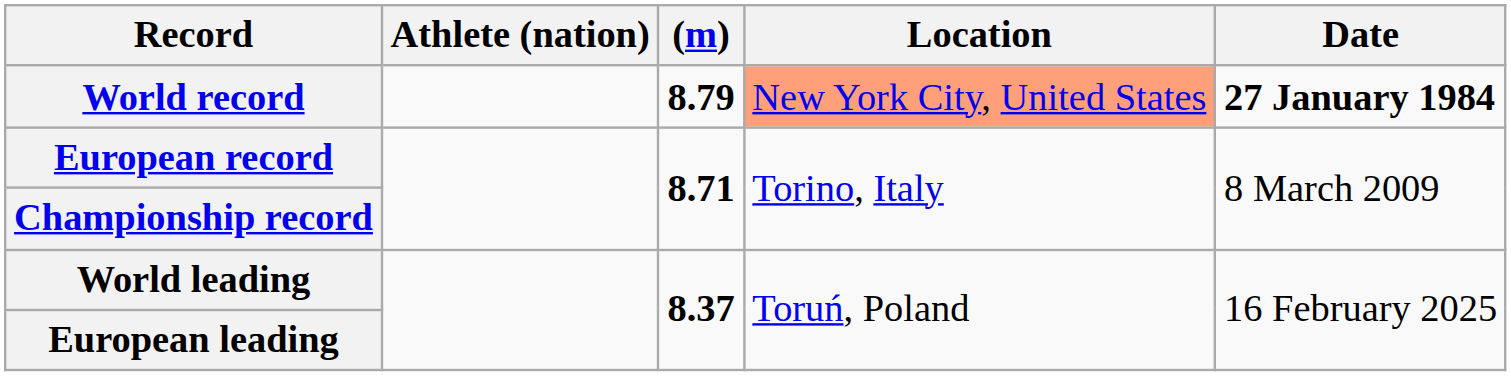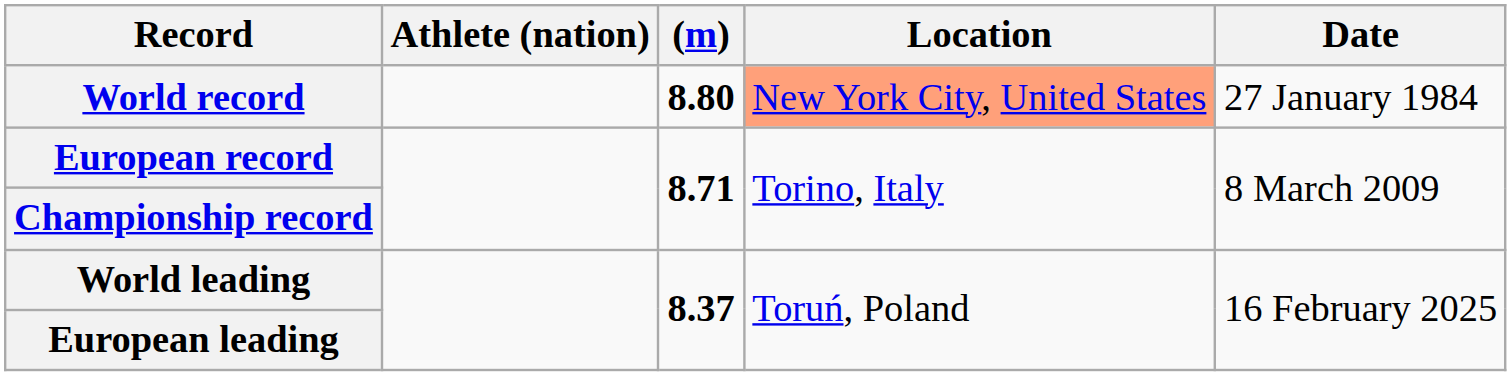 <table class="wikitable">
 <tr>
 <th scope="col">Record</th>
 <th scope="col">Athlete (nation)</th>
 <th scope="col"> (<a href='#'>m</a>)</th>
 <th scope="col">Location</th>
 <th scope="col">Date</th>
 </tr>
 <tr>
 <th scope="row"><a href='#'>World record</a></th>
 <td></td>
-<td align="center"><strong>8.79</strong></td>
+<td align="center"><strong>8.80</strong></td>
 <td style="background: lightsalmon;"><a href='#'>New York City</a>, <a href='#'>United States</a></td>
-<td><strong>27 January 1984</strong></td>
+<td>27 January 1984</td>
 </tr>
 <tr>
 <th scope="row"><a href='#'>European record</a></th>
 <td rowspan="2"></td>
 <td rowspan="2" align="center"><strong>8.71</strong></td>
 <td rowspan="2"><a href='#'>Torino</a>, <a href='#'>Italy</a></td>
 <td rowspan="2">8 March 2009</td>
 </tr>
 <tr>
 <th scope="row"><a href='#'>Championship record</a></th>
 </tr>
 <tr>
 <th scope="row">World leading</th>
 <td rowspan="2"></td>
 <td rowspan="2" align="center"><strong>8.37</strong></td>
 <td rowspan="2"><a href='#'>Toruń</a>, Poland</td>
 <td rowspan="2">16 February 2025</td>
 </tr>
 <tr>
 <th scope="row">European leading</th>
 </tr>
 </table>
